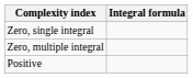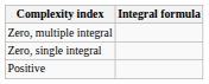 <table class="wikitable">
 <tr>
 <th>Complexity index</th>
 <th>Integral formula</th>
 </tr>
 <tr>
-<td>Zero, single integral</td>
+<td>Zero, multiple integral</td>
 <td></td>
 </tr>
 <tr>
-<td>Zero, multiple integral</td>
+<td>Zero, single integral</td>
 <td></td>
 </tr>
 <tr>
 <td>Positive</td>
 <td></td>
 </tr>
 </table>
